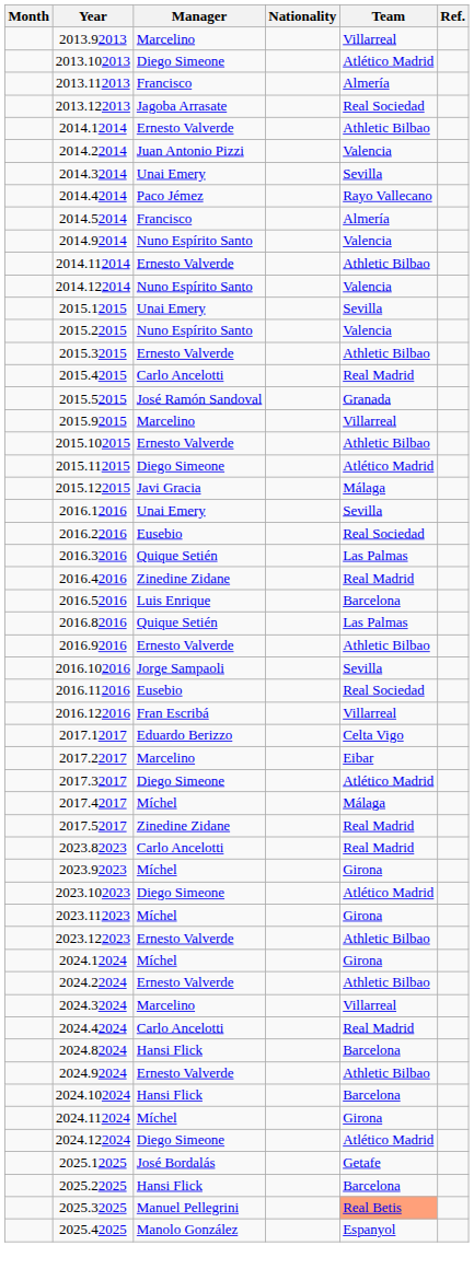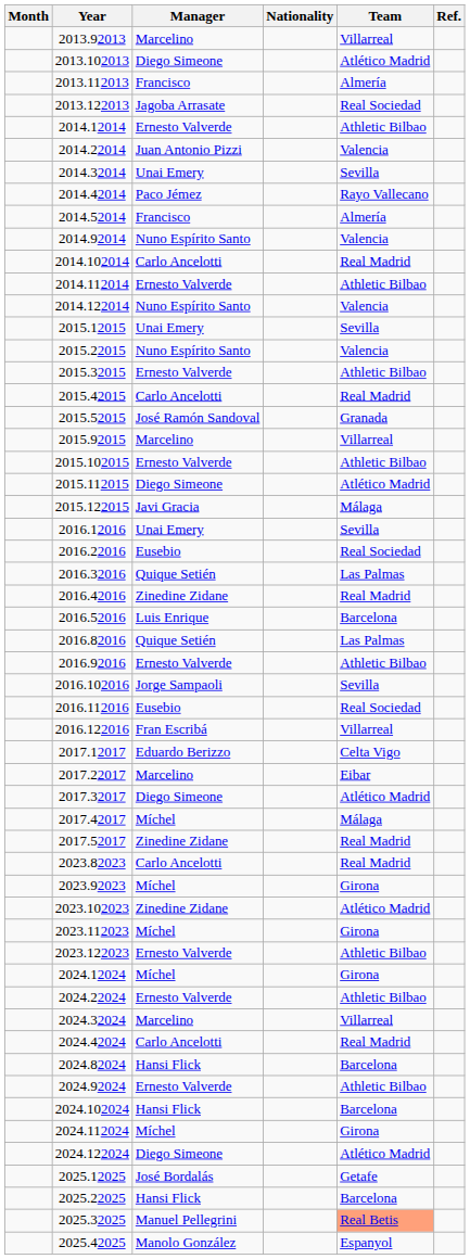 <table class="wikitable sortable">
 <tr>
 <th>Month</th>
 <th>Year</th>
 <th>Manager</th>
 <th>Nationality</th>
 <th>Team</th>
 <th class="unsortable">Ref.</th>
 </tr>
 <tr>
 <td></td>
 <td align=center><span>2013.9</span><a href='#'>2013</a></td>
 <td><a href='#'>Marcelino</a></td>
 <td></td>
 <td><a href='#'>Villarreal</a></td>
 <td align="center"></td>
 </tr>
 <tr>
 <td></td>
 <td align=center><span>2013.10</span><a href='#'>2013</a></td>
 <td><a href='#'>Diego Simeone</a></td>
 <td></td>
 <td><a href='#'>Atlético Madrid</a></td>
 <td align="center"></td>
 </tr>
 <tr>
 <td></td>
 <td align=center><span>2013.11</span><a href='#'>2013</a></td>
 <td><a href='#'>Francisco</a></td>
 <td></td>
 <td><a href='#'>Almería</a></td>
 <td align="center"></td>
 </tr>
 <tr>
 <td></td>
 <td align=center><span>2013.12</span><a href='#'>2013</a></td>
 <td><a href='#'>Jagoba Arrasate</a></td>
 <td></td>
 <td><a href='#'>Real Sociedad</a></td>
 <td align="center"></td>
 </tr>
 <tr>
 <td></td>
 <td align=center><span>2014.1</span><a href='#'>2014</a></td>
 <td><a href='#'>Ernesto Valverde</a></td>
 <td></td>
 <td><a href='#'>Athletic Bilbao</a></td>
 <td align="center"></td>
 </tr>
 <tr>
 <td></td>
 <td align=center><span>2014.2</span><a href='#'>2014</a></td>
 <td><a href='#'>Juan Antonio Pizzi</a></td>
 <td></td>
 <td><a href='#'>Valencia</a></td>
 <td align="center"></td>
 </tr>
 <tr>
 <td></td>
 <td align=center><span>2014.3</span><a href='#'>2014</a></td>
 <td><a href='#'>Unai Emery</a></td>
 <td></td>
 <td><a href='#'>Sevilla</a></td>
 <td align="center"></td>
 </tr>
 <tr>
 <td></td>
 <td align=center><span>2014.4</span><a href='#'>2014</a></td>
 <td><a href='#'>Paco Jémez</a></td>
 <td></td>
 <td><a href='#'>Rayo Vallecano</a></td>
 <td align="center"></td>
 </tr>
 <tr>
 <td></td>
 <td align=center><span>2014.5</span><a href='#'>2014</a></td>
 <td><a href='#'>Francisco</a></td>
 <td></td>
 <td><a href='#'>Almería</a></td>
 <td align="center"></td>
 </tr>
 <tr>
 <td></td>
 <td align=center><span>2014.9</span><a href='#'>2014</a></td>
 <td><a href='#'>Nuno Espírito Santo</a></td>
 <td></td>
 <td><a href='#'>Valencia</a></td>
+<td align="center"></td>
+</tr>
+<tr>
+<td></td>
+<td align=center><span>2014.10</span><a href='#'>2014</a></td>
+<td><a href='#'>Carlo Ancelotti</a></td>
+<td></td>
+<td><a href='#'>Real Madrid</a></td>
 <td align="center"></td>
 </tr>
 <tr>
 <td></td>
 <td align=center><span>2014.11</span><a href='#'>2014</a></td>
 <td><a href='#'>Ernesto Valverde</a></td>
 <td></td>
 <td><a href='#'>Athletic Bilbao</a></td>
 <td align=center></td>
 </tr>
 <tr>
 <td></td>
 <td align=center><span>2014.12</span><a href='#'>2014</a></td>
 <td><a href='#'>Nuno Espírito Santo</a></td>
 <td></td>
 <td><a href='#'>Valencia</a></td>
 <td align="center"></td>
 </tr>
 <tr>
 <td></td>
 <td align=center><span>2015.1</span><a href='#'>2015</a></td>
 <td><a href='#'>Unai Emery</a></td>
 <td></td>
 <td><a href='#'>Sevilla</a></td>
 <td align=center></td>
 </tr>
 <tr>
 <td></td>
 <td align=center><span>2015.2</span><a href='#'>2015</a></td>
 <td><a href='#'>Nuno Espírito Santo</a></td>
 <td></td>
 <td><a href='#'>Valencia</a></td>
 <td align="center"></td>
 </tr>
 <tr>
 <td></td>
 <td align=center><span>2015.3</span><a href='#'>2015</a></td>
 <td><a href='#'>Ernesto Valverde</a></td>
 <td></td>
 <td><a href='#'>Athletic Bilbao</a></td>
 <td align=center></td>
 </tr>
 <tr>
 <td></td>
 <td align=center><span>2015.4</span><a href='#'>2015</a></td>
 <td><a href='#'>Carlo Ancelotti</a></td>
 <td></td>
 <td><a href='#'>Real Madrid</a></td>
 <td align="center"></td>
 </tr>
 <tr>
 <td></td>
 <td align=center><span>2015.5</span><a href='#'>2015</a></td>
 <td><a href='#'>José Ramón Sandoval</a></td>
 <td></td>
 <td><a href='#'>Granada</a></td>
 <td align="center"></td>
 </tr>
 <tr>
 <td></td>
 <td align=center><span>2015.9</span><a href='#'>2015</a></td>
 <td><a href='#'>Marcelino</a></td>
 <td></td>
 <td><a href='#'>Villarreal</a></td>
 <td align="center"></td>
 </tr>
 <tr>
 <td></td>
 <td align=center><span>2015.10</span><a href='#'>2015</a></td>
 <td><a href='#'>Ernesto Valverde</a></td>
 <td></td>
 <td><a href='#'>Athletic Bilbao</a></td>
 <td align=center></td>
 </tr>
 <tr>
 <td></td>
 <td align=center><span>2015.11</span><a href='#'>2015</a></td>
 <td><a href='#'>Diego Simeone</a></td>
 <td></td>
 <td><a href='#'>Atlético Madrid</a></td>
 <td align="center"></td>
 </tr>
 <tr>
 <td></td>
 <td align=center><span>2015.12</span><a href='#'>2015</a></td>
 <td><a href='#'>Javi Gracia</a></td>
 <td></td>
 <td><a href='#'>Málaga</a></td>
 <td align="center"></td>
 </tr>
 <tr>
 <td></td>
 <td align=center><span>2016.1</span><a href='#'>2016</a></td>
 <td><a href='#'>Unai Emery</a></td>
 <td></td>
 <td><a href='#'>Sevilla</a></td>
 <td align=center></td>
 </tr>
 <tr>
 <td></td>
 <td align=center><span>2016.2</span><a href='#'>2016</a></td>
 <td><a href='#'>Eusebio</a></td>
 <td></td>
 <td><a href='#'>Real Sociedad</a></td>
 <td align=center></td>
 </tr>
 <tr>
 <td></td>
 <td align=center><span>2016.3</span><a href='#'>2016</a></td>
 <td><a href='#'>Quique Setién</a></td>
 <td></td>
 <td><a href='#'>Las Palmas</a></td>
 <td align=center></td>
 </tr>
 <tr>
 <td></td>
 <td align=center><span>2016.4</span><a href='#'>2016</a></td>
 <td><a href='#'>Zinedine Zidane</a></td>
 <td></td>
 <td><a href='#'>Real Madrid</a></td>
 <td align=center></td>
 </tr>
 <tr>
 <td></td>
 <td align=center><span>2016.5</span><a href='#'>2016</a></td>
 <td><a href='#'>Luis Enrique</a></td>
 <td></td>
 <td><a href='#'>Barcelona</a></td>
 <td align=center></td>
 </tr>
 <tr>
 <td></td>
 <td align=center><span>2016.8</span><a href='#'>2016</a></td>
 <td><a href='#'>Quique Setién</a></td>
 <td></td>
 <td><a href='#'>Las Palmas</a></td>
 <td align=center></td>
 </tr>
 <tr>
 <td></td>
 <td align=center><span>2016.9</span><a href='#'>2016</a></td>
 <td><a href='#'>Ernesto Valverde</a></td>
 <td></td>
 <td><a href='#'>Athletic Bilbao</a></td>
 <td align=center></td>
 </tr>
 <tr>
 <td></td>
 <td align=center><span>2016.10</span><a href='#'>2016</a></td>
 <td><a href='#'>Jorge Sampaoli</a></td>
 <td></td>
 <td><a href='#'>Sevilla</a></td>
 <td align=center></td>
 </tr>
 <tr>
 <td></td>
 <td align=center><span>2016.11</span><a href='#'>2016</a></td>
 <td><a href='#'>Eusebio</a></td>
 <td></td>
 <td><a href='#'>Real Sociedad</a></td>
 <td align=center></td>
 </tr>
 <tr>
 <td></td>
 <td align=center><span>2016.12</span><a href='#'>2016</a></td>
 <td><a href='#'>Fran Escribá</a></td>
 <td></td>
 <td><a href='#'>Villarreal</a></td>
 <td align=center></td>
 </tr>
 <tr>
 <td></td>
 <td align=center><span>2017.1</span><a href='#'>2017</a></td>
 <td><a href='#'>Eduardo Berizzo</a></td>
 <td></td>
 <td><a href='#'>Celta Vigo</a></td>
 <td align=center></td>
 </tr>
 <tr>
 <td></td>
 <td align=center><span>2017.2</span><a href='#'>2017</a></td>
 <td><a href='#'>Marcelino</a></td>
 <td></td>
 <td><a href='#'>Eibar</a></td>
 <td align=center></td>
 </tr>
 <tr>
 <td></td>
 <td align=center><span>2017.3</span><a href='#'>2017</a></td>
 <td><a href='#'>Diego Simeone</a></td>
 <td></td>
 <td><a href='#'>Atlético Madrid</a></td>
 <td align=center></td>
 </tr>
 <tr>
 <td></td>
 <td align=center><span>2017.4</span><a href='#'>2017</a></td>
 <td><a href='#'>Míchel</a></td>
 <td></td>
 <td><a href='#'>Málaga</a></td>
 <td align=center></td>
 </tr>
 <tr>
 <td></td>
 <td align=center><span>2017.5</span><a href='#'>2017</a></td>
 <td><a href='#'>Zinedine Zidane</a></td>
 <td></td>
 <td><a href='#'>Real Madrid</a></td>
 <td align=center></td>
 </tr>
 <tr>
 <td></td>
 <td align=center><span>2023.8</span><a href='#'>2023</a></td>
 <td><a href='#'>Carlo Ancelotti</a></td>
 <td></td>
 <td><a href='#'>Real Madrid</a></td>
 <td align=center></td>
 </tr>
 <tr>
 <td></td>
 <td align=center><span>2023.9</span><a href='#'>2023</a></td>
 <td><a href='#'>Míchel</a></td>
 <td></td>
 <td><a href='#'>Girona</a></td>
 <td align=center></td>
 </tr>
 <tr>
 <td></td>
 <td align=center><span>2023.10</span><a href='#'>2023</a></td>
-<td><a href='#'>Diego Simeone</a></td>
+<td><a href='#'>Zinedine Zidane</a></td>
 <td></td>
 <td><a href='#'>Atlético Madrid</a></td>
 <td align=center></td>
 </tr>
 <tr>
 <td></td>
 <td align=center><span>2023.11</span><a href='#'>2023</a></td>
 <td><a href='#'>Míchel</a></td>
 <td></td>
 <td><a href='#'>Girona</a></td>
 <td align=center></td>
 </tr>
 <tr>
 <td></td>
 <td align=center><span>2023.12</span><a href='#'>2023</a></td>
 <td><a href='#'>Ernesto Valverde</a></td>
 <td></td>
 <td><a href='#'>Athletic Bilbao</a></td>
 <td align=center></td>
 </tr>
 <tr>
 <td></td>
 <td align=center><span>2024.1</span><a href='#'>2024</a></td>
 <td><a href='#'>Míchel</a></td>
 <td></td>
 <td><a href='#'>Girona</a></td>
 <td align=center></td>
 </tr>
 <tr>
 <td></td>
 <td align=center><span>2024.2</span><a href='#'>2024</a></td>
 <td><a href='#'>Ernesto Valverde</a></td>
 <td></td>
 <td><a href='#'>Athletic Bilbao</a></td>
 <td align=center></td>
 </tr>
 <tr>
 <td></td>
 <td align=center><span>2024.3</span><a href='#'>2024</a></td>
 <td><a href='#'>Marcelino</a></td>
 <td></td>
 <td><a href='#'>Villarreal</a></td>
 <td align=center></td>
 </tr>
 <tr>
 <td></td>
 <td align=center><span>2024.4</span><a href='#'>2024</a></td>
 <td><a href='#'>Carlo Ancelotti</a></td>
 <td></td>
 <td><a href='#'>Real Madrid</a></td>
 <td align=center></td>
 </tr>
 <tr>
 <td></td>
 <td align=center><span>2024.8</span><a href='#'>2024</a></td>
 <td><a href='#'>Hansi Flick</a></td>
 <td></td>
 <td><a href='#'>Barcelona</a></td>
 <td align=center></td>
 </tr>
 <tr>
 <td></td>
 <td align=center><span>2024.9</span><a href='#'>2024</a></td>
 <td><a href='#'>Ernesto Valverde</a></td>
 <td></td>
 <td><a href='#'>Athletic Bilbao</a></td>
 <td align=center></td>
 </tr>
 <tr>
 <td></td>
 <td align=center><span>2024.10</span><a href='#'>2024</a></td>
 <td><a href='#'>Hansi Flick</a></td>
 <td></td>
 <td><a href='#'>Barcelona</a></td>
 <td align=center></td>
 </tr>
 <tr>
 <td></td>
 <td align=center><span>2024.11</span><a href='#'>2024</a></td>
 <td><a href='#'>Míchel</a></td>
 <td></td>
 <td><a href='#'>Girona</a></td>
 <td align=center></td>
 </tr>
 <tr>
 <td></td>
 <td align=center><span>2024.12</span><a href='#'>2024</a></td>
 <td><a href='#'>Diego Simeone</a></td>
 <td></td>
 <td><a href='#'>Atlético Madrid</a></td>
 <td align=center></td>
 </tr>
 <tr>
 <td></td>
 <td align=center><span>2025.1</span><a href='#'>2025</a></td>
 <td><a href='#'>José Bordalás</a></td>
 <td></td>
 <td><a href='#'>Getafe</a></td>
 <td align=center></td>
 </tr>
 <tr>
 <td></td>
 <td align=center><span>2025.2</span><a href='#'>2025</a></td>
 <td><a href='#'>Hansi Flick</a></td>
 <td></td>
 <td><a href='#'>Barcelona</a></td>
 <td align=center></td>
 </tr>
 <tr>
 <td></td>
 <td align=center><span>2025.3</span><a href='#'>2025</a></td>
 <td><a href='#'>Manuel Pellegrini</a></td>
 <td></td>
 <td style="background: lightsalmon;"><a href='#'>Real Betis</a></td>
 <td align=center></td>
 </tr>
 <tr>
 <td></td>
 <td align=center><span>2025.4</span><a href='#'>2025</a></td>
 <td><a href='#'>Manolo González</a></td>
 <td></td>
 <td><a href='#'>Espanyol</a></td>
 <td align=center></td>
 </tr>
 </table>
